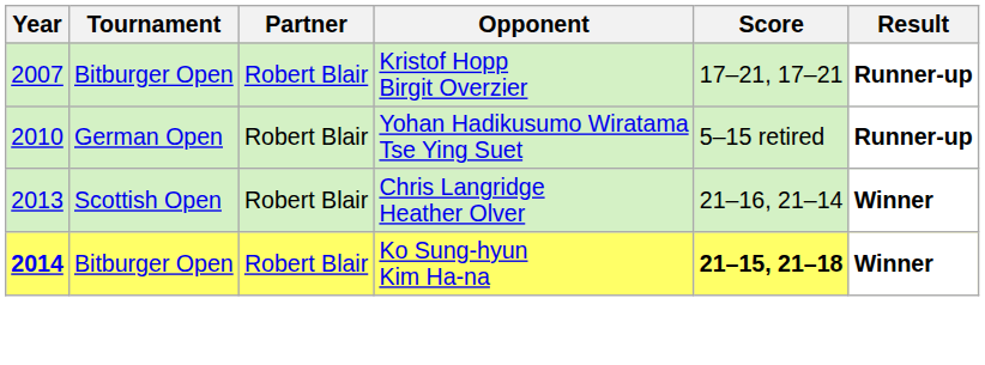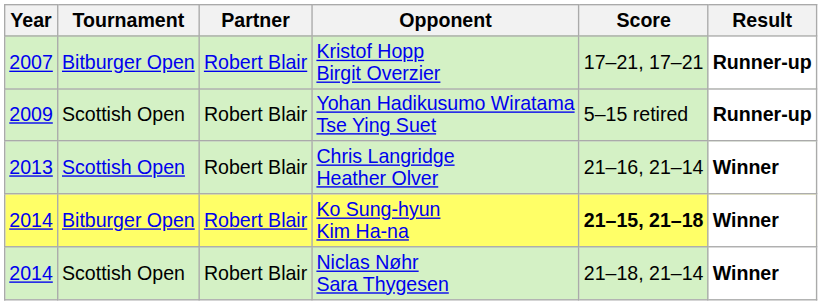 <table class="sortable wikitable" style="font-size: 90%;">
 <tr>
 <th>Year</th>
 <th>Tournament</th>
 <th>Partner</th>
 <th>Opponent</th>
 <th>Score</th>
 <th>Result</th>
 </tr>
 <tr style="background:#D4F1C5">
 <td align="center"><a href='#'>2007</a></td>
 <td align="left"><a href='#'>Bitburger Open</a></td>
 <td align="left"> <a href='#'>Robert Blair</a></td>
 <td align="left"> <a href='#'>Kristof Hopp</a><br> <a href='#'>Birgit Overzier</a></td>
 <td align="left">17–21, 17–21</td>
 <td style="text-align:left; background:white"> <strong>Runner-up</strong></td>
 </tr>
 <tr style="background:#D4F1C5">
-<td align="center"><a href='#'>2010</a></td>
-<td align="left"><a href='#'>German Open</a></td>
+<td align="center"><a href='#'>2009</a></td>
+<td align="left">Scottish Open</td>
 <td align="left"> Robert Blair</td>
 <td align="left"> <a href='#'>Yohan Hadikusumo Wiratama</a><br> <a href='#'>Tse Ying Suet</a></td>
 <td align="left">5–15 retired</td>
 <td style="text-align:left; background:white"> <strong>Runner-up</strong></td>
 </tr>
 <tr style="background:#D4F1C5">
 <td align="center"><a href='#'>2013</a></td>
 <td align="left"><a href='#'>Scottish Open</a></td>
 <td align="left"> Robert Blair</td>
 <td align="left"> <a href='#'>Chris Langridge</a><br> <a href='#'>Heather Olver</a></td>
 <td align="left">21–16, 21–14</td>
 <td style="text-align:left; background:white"> <strong>Winner</strong></td>
 </tr>
 <tr style="background:#FFFF67">
-<td align="center"><strong><a href='#'>2014</a></strong></td>
+<td align="center"><a href='#'>2014</a></td>
 <td align="left"><a href='#'>Bitburger Open</a></td>
 <td align="left"> <a href='#'>Robert Blair</a></td>
 <td align="left"> <a href='#'>Ko Sung-hyun</a><br> <a href='#'>Kim Ha-na</a></td>
 <td align="left"><strong>21–15, 21–18</strong></td>
 <td style="text-align:left; background:white"> <strong>Winner</strong></td>
 </tr>
+<tr style="background:#D4F1C5">
+<td align="center"><a href='#'>2014</a></td>
+<td align="left">Scottish Open</td>
+<td align="left"> Robert Blair</td>
+<td align="left"> <a href='#'>Niclas Nøhr</a><br> <a href='#'>Sara Thygesen</a></td>
+<td align="left">21–18, 21–14</td>
+<td style="text-align:left; background:white"> <strong>Winner</strong></td>
+</tr>
 </table>
